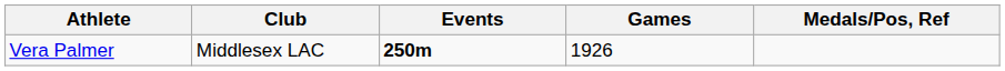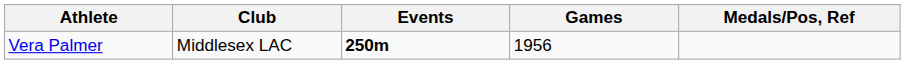 <table class="wikitable">
 <tr>
 <th width=150>Athlete</th>
 <th width=150>Club</th>
 <th width=150>Events</th>
 <th width=150>Games</th>
 <th width=200>Medals/Pos, Ref</th>
 </tr>
 <tr>
 <td><a href='#'>Vera Palmer</a></td>
 <td>Middlesex LAC</td>
 <td><strong>250m</strong></td>
-<td>1926</td>
+<td>1956</td>
 <td></td>
 </tr>
 </table>
